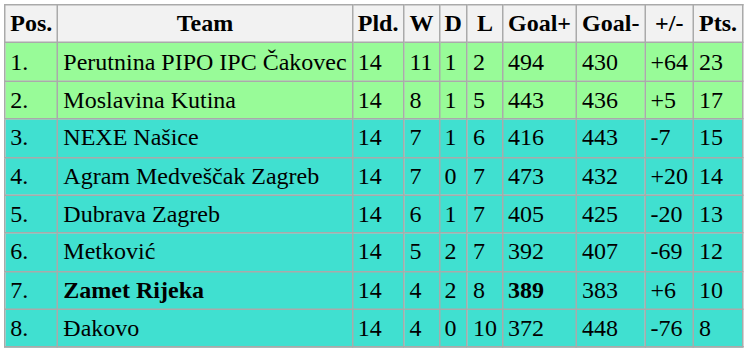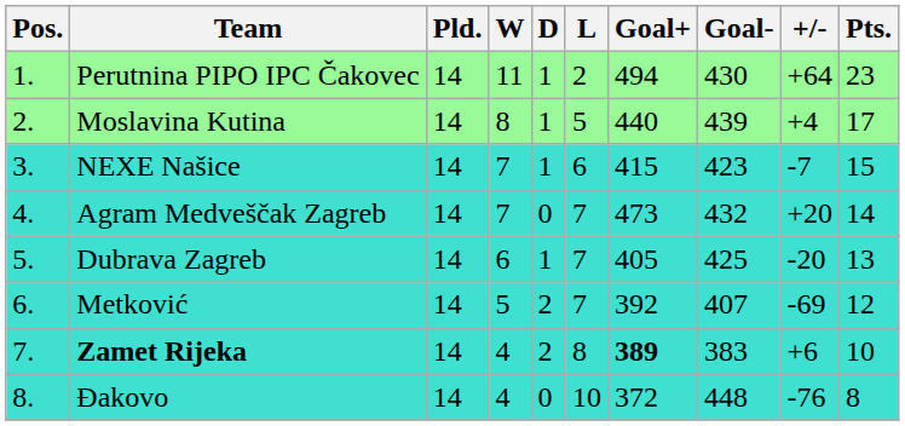 <table class="wikitable">
 <tr>
 <th>Pos.</th>
 <th>Team</th>
 <th>Pld.</th>
 <th>W</th>
 <th>D</th>
 <th>L</th>
 <th>Goal+</th>
 <th>Goal-</th>
 <th>+/-</th>
 <th>Pts.</th>
 </tr>
 <tr style="background:palegreen;">
 <td>1.</td>
 <td>Perutnina PIPO IPC Čakovec</td>
 <td>14</td>
 <td>11</td>
 <td>1</td>
 <td>2</td>
 <td>494</td>
 <td>430</td>
 <td>+64</td>
 <td>23</td>
 </tr>
 <tr style="background:palegreen;">
 <td>2.</td>
 <td>Moslavina Kutina</td>
 <td>14</td>
 <td>8</td>
 <td>1</td>
 <td>5</td>
-<td>443</td>
-<td>436</td>
-<td>+5</td>
+<td>440</td>
+<td>439</td>
+<td>+4</td>
 <td>17</td>
 </tr>
 <tr style="background:turquoise;">
 <td>3.</td>
 <td>NEXE Našice</td>
 <td>14</td>
 <td>7</td>
 <td>1</td>
 <td>6</td>
-<td>416</td>
-<td>443</td>
+<td>415</td>
+<td>423</td>
 <td>-7</td>
 <td>15</td>
 </tr>
 <tr style="background:turquoise;">
 <td>4.</td>
 <td>Agram Medveščak Zagreb</td>
 <td>14</td>
 <td>7</td>
 <td>0</td>
 <td>7</td>
 <td>473</td>
 <td>432</td>
 <td>+20</td>
 <td>14</td>
 </tr>
 <tr style="background:turquoise;">
 <td>5.</td>
 <td>Dubrava Zagreb</td>
 <td>14</td>
 <td>6</td>
 <td>1</td>
 <td>7</td>
 <td>405</td>
 <td>425</td>
 <td>-20</td>
 <td>13</td>
 </tr>
 <tr style="background:turquoise;">
 <td>6.</td>
 <td>Metković</td>
 <td>14</td>
 <td>5</td>
 <td>2</td>
 <td>7</td>
 <td>392</td>
 <td>407</td>
 <td>-69</td>
 <td>12</td>
 </tr>
 <tr style="background:turquoise;">
 <td>7.</td>
 <td><strong>Zamet Rijeka</strong></td>
 <td>14</td>
 <td>4</td>
 <td>2</td>
 <td>8</td>
 <td><strong>389</strong></td>
 <td>383</td>
 <td>+6</td>
 <td>10</td>
 </tr>
 <tr style="background:turquoise;">
 <td>8.</td>
 <td>Đakovo</td>
 <td>14</td>
 <td>4</td>
 <td>0</td>
 <td>10</td>
 <td>372</td>
 <td>448</td>
 <td>-76</td>
 <td>8</td>
 </tr>
 <tr style="background:turquoise;">
 </tr>
 </table>
